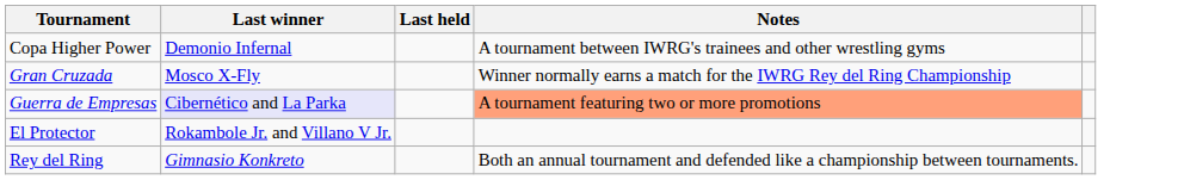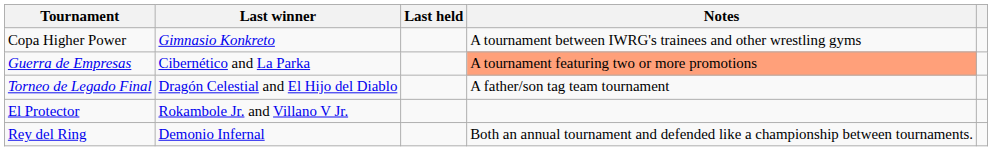 <table class="wikitable">
 <tr>
 <th scope="col">Tournament</th>
 <th scope="col">Last winner</th>
 <th scope="col">Last held</th>
 <th class="unsortable" scope="col">Notes</th>
 <th class="unsortable" scope="col"></th>
 </tr>
 <tr>
 <td>Copa Higher Power</td>
-<td><a href='#'>Demonio Infernal</a></td>
+<td><em><a href='#'>Gimnasio Konkreto</a></em></td>
 <td></td>
 <td>A tournament between IWRG's trainees and other wrestling gyms</td>
 <td></td>
 </tr>
 <tr>
-<td><em><a href='#'>Gran Cruzada</a></em></td>
-<td><a href='#'>Mosco X-Fly</a></td>
+<td><em><a href='#'>Guerra de Empresas</a></em></td>
+<td><a href='#'>Cibernético</a> and <a href='#'>La Parka</a></td>
 <td></td>
-<td>Winner normally earns a match for the <a href='#'>IWRG Rey del Ring Championship</a></td>
+<td style="background: lightsalmon;">A tournament featuring two or more promotions</td>
 <td></td>
 </tr>
 <tr>
-<td><em><a href='#'>Guerra de Empresas</a></em></td>
-<td style="background: lavender;"><a href='#'>Cibernético</a> and <a href='#'>La Parka</a></td>
+<td><em><a href='#'>Torneo de Legado Final</a></em></td>
+<td><a href='#'>Dragón Celestial</a> and <a href='#'>El Hijo del Diablo</a></td>
 <td></td>
-<td style="background: lightsalmon;">A tournament featuring two or more promotions</td>
+<td>A father/son tag team tournament</td>
 <td></td>
 </tr>
 <tr>
 <td><a href='#'>El Protector</a></td>
 <td><a href='#'>Rokambole Jr.</a> and <a href='#'>Villano V Jr.</a></td>
 <td></td>
 <td> </td>
 <td> </td>
 </tr>
 <tr>
 <td><a href='#'>Rey del Ring</a></td>
-<td><em><a href='#'>Gimnasio Konkreto</a></em></td>
+<td><a href='#'>Demonio Infernal</a></td>
 <td></td>
 <td>Both an annual tournament and defended like a championship between tournaments.</td>
 <td></td>
 </tr>
 </table>
